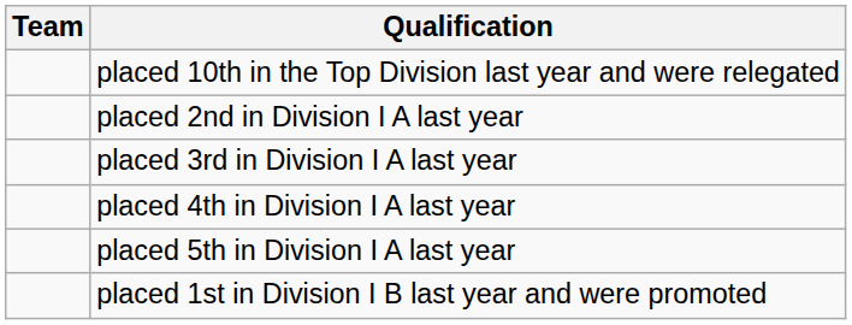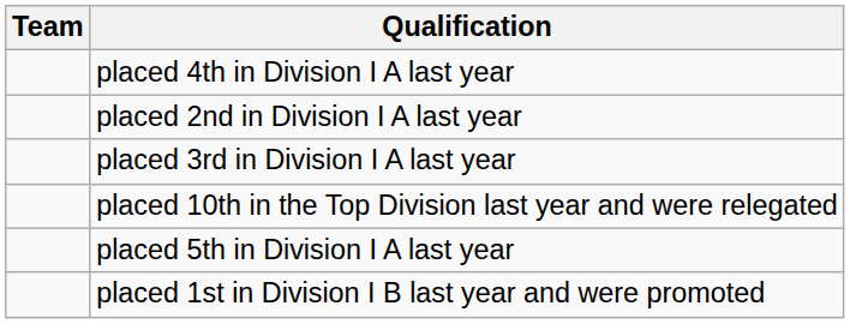 <table class="wikitable">
 <tr>
 <th>Team</th>
 <th>Qualification</th>
 </tr>
 <tr>
 <td></td>
-<td>placed 10th in the Top Division last year and were relegated</td>
+<td>placed 4th in Division I A last year</td>
 </tr>
 <tr>
 <td></td>
 <td>placed 2nd in Division I A last year</td>
 </tr>
 <tr>
 <td></td>
 <td>placed 3rd in Division I A last year</td>
 </tr>
 <tr>
 <td></td>
-<td>placed 4th in Division I A last year</td>
+<td>placed 10th in the Top Division last year and were relegated</td>
 </tr>
 <tr>
 <td></td>
 <td>placed 5th in Division I A last year</td>
 </tr>
 <tr>
 <td></td>
 <td>placed 1st in Division I B last year and were promoted</td>
 </tr>
 </table>
